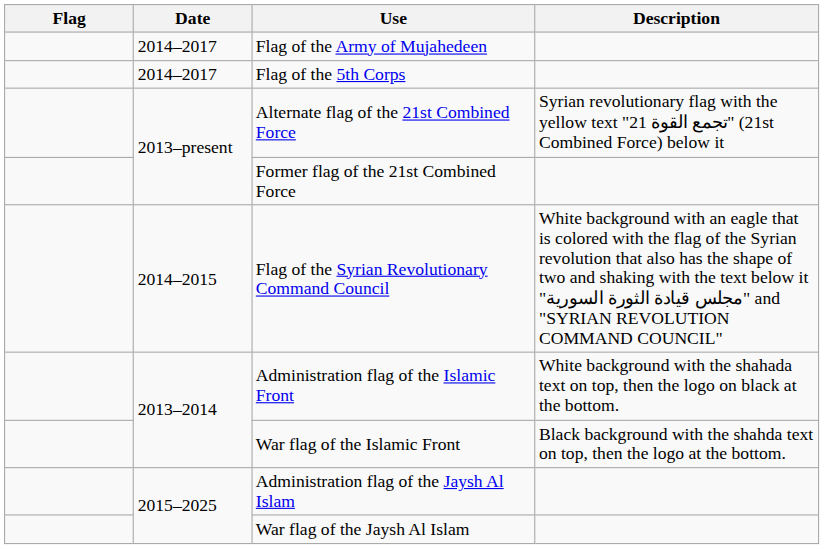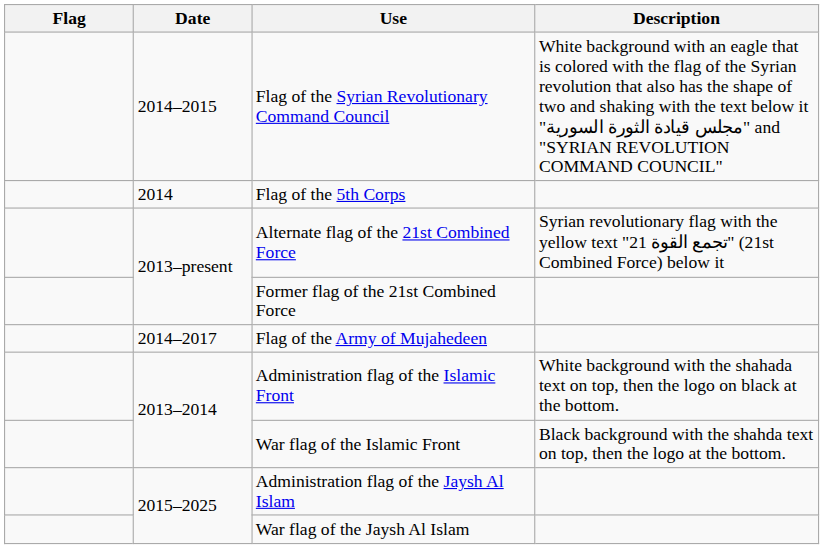 <table class="wikitable">
 <tr>
 <th style="width:110px;">Flag</th>
 <th style="width:100px;">Date</th>
 <th style="width:250px;">Use</th>
 <th style="width:250px;">Description</th>
 </tr>
 <tr>
 <td></td>
-<td>2014–2017</td>
-<td>Flag of the <a href='#'>Army of Mujahedeen</a></td>
-<td></td>
+<td>2014‒2015</td>
+<td>Flag of the <a href='#'>Syrian Revolutionary Command Council</a></td>
+<td>White background with an eagle that is colored with the flag of the Syrian revolution that also has the shape of two and shaking with the text below it "مجلس قيادة الثورة السورية" and "SYRIAN REVOLUTION COMMAND COUNCIL"</td>
 </tr>
 <tr>
 <td></td>
-<td>2014–2017</td>
+<td>2014</td>
 <td>Flag of the <a href='#'>5th Corps</a></td>
 <td></td>
 </tr>
 <tr>
 <td></td>
 <td rowspan="2">2013–present</td>
 <td>Alternate flag of the <a href='#'>21st Combined Force</a></td>
 <td>Syrian revolutionary flag with the yellow text "تجمع القوة 21" (21st Combined Force) below it</td>
 </tr>
 <tr>
 <td></td>
 <td>Former flag of the 21st Combined Force</td>
 <td></td>
 </tr>
 <tr>
 <td></td>
-<td>2014‒2015</td>
-<td>Flag of the <a href='#'>Syrian Revolutionary Command Council</a></td>
-<td>White background with an eagle that is colored with the flag of the Syrian revolution that also has the shape of two and shaking with the text below it "مجلس قيادة الثورة السورية" and "SYRIAN REVOLUTION COMMAND COUNCIL"</td>
+<td>2014–2017</td>
+<td>Flag of the <a href='#'>Army of Mujahedeen</a></td>
+<td></td>
 </tr>
 <tr>
 <td></td>
 <td rowspan="2">2013–2014</td>
 <td>Administration flag of the <a href='#'>Islamic Front</a></td>
 <td>White background with the shahada text on top, then the logo on black at the bottom.</td>
 </tr>
 <tr>
 <td></td>
 <td>War flag of the Islamic Front</td>
 <td>Black background with the shahda text on top, then the logo at the bottom.</td>
 </tr>
 <tr>
 <td></td>
 <td rowspan="2">2015–2025</td>
 <td>Administration flag of the <a href='#'>Jaysh Al Islam</a></td>
 <td></td>
 </tr>
 <tr>
 <td></td>
 <td>War flag of the Jaysh Al Islam</td>
 <td></td>
 </tr>
 </table>
